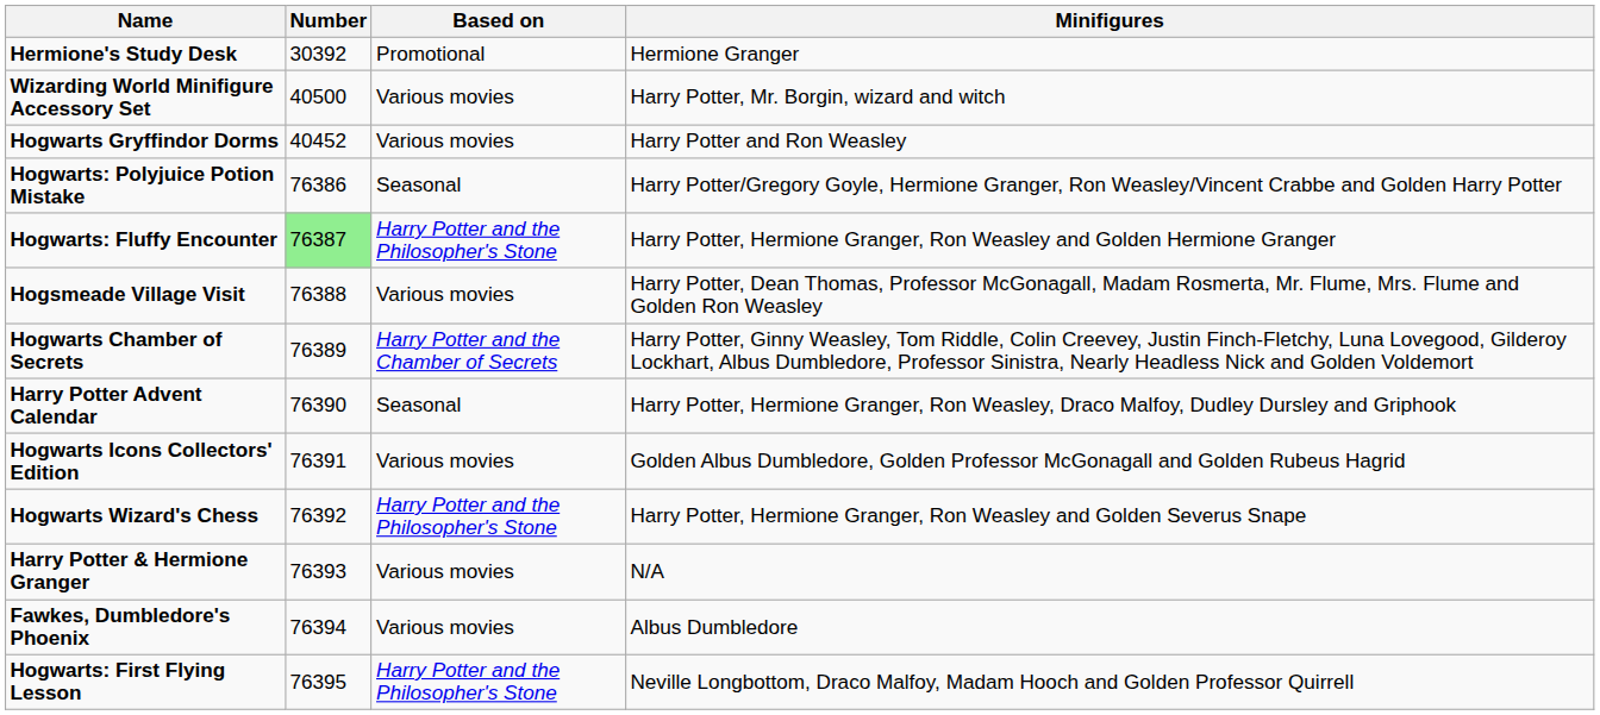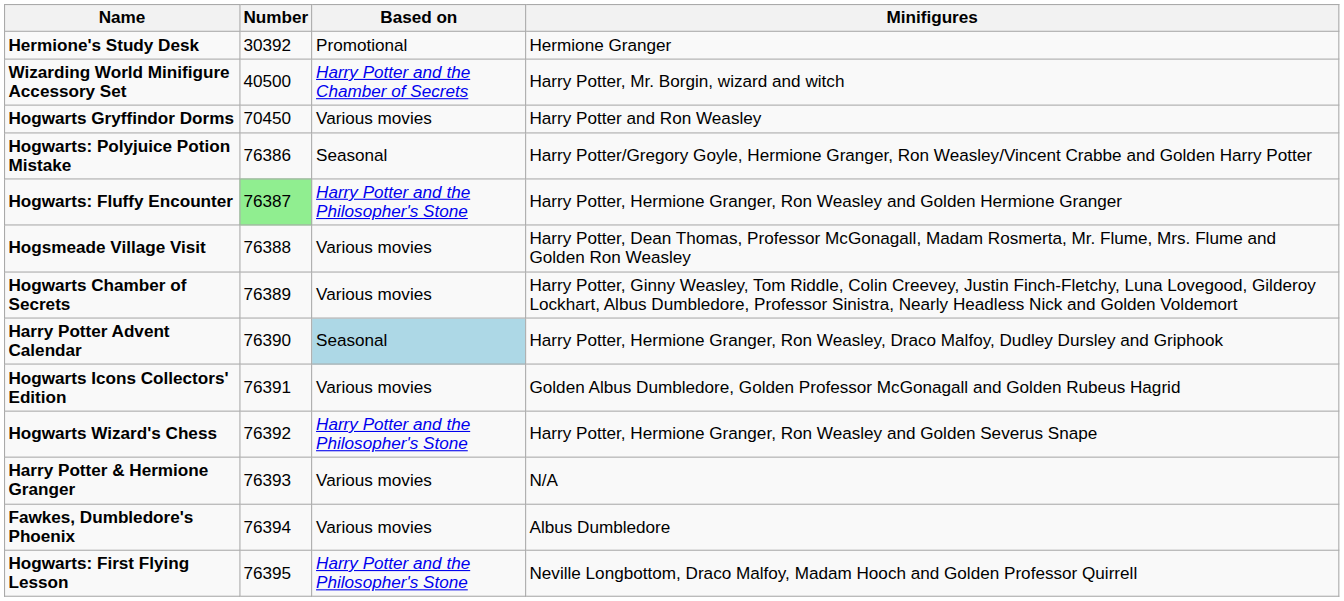 <table class="wikitable">
 <tr>
 <th>Name</th>
 <th>Number</th>
 <th>Based on</th>
 <th>Minifigures</th>
 </tr>
 <tr>
 <td><strong>Hermione's Study Desk</strong></td>
 <td>30392</td>
 <td>Promotional</td>
 <td>Hermione Granger</td>
 </tr>
 <tr>
 <td><strong>Wizarding World Minifigure Accessory Set</strong></td>
 <td>40500</td>
-<td>Various movies</td>
+<td><em><a href='#'>Harry Potter and the Chamber of Secrets</a></em></td>
 <td>Harry Potter, Mr. Borgin, wizard and witch</td>
 </tr>
 <tr>
 <td><strong>Hogwarts Gryffindor Dorms</strong></td>
-<td>40452</td>
+<td>70450</td>
 <td>Various movies</td>
 <td>Harry Potter and Ron Weasley</td>
 </tr>
 <tr>
 <td><strong>Hogwarts: Polyjuice Potion Mistake</strong></td>
 <td>76386</td>
 <td>Seasonal</td>
 <td>Harry Potter/Gregory Goyle, Hermione Granger, Ron Weasley/Vincent Crabbe and Golden Harry Potter</td>
 </tr>
 <tr>
 <td><strong>Hogwarts: Fluffy Encounter</strong></td>
 <td style="background: lightgreen;">76387</td>
 <td><em><a href='#'>Harry Potter and the Philosopher's Stone</a></em></td>
 <td>Harry Potter, Hermione Granger, Ron Weasley and Golden Hermione Granger</td>
 </tr>
 <tr>
 <td><strong>Hogsmeade Village Visit</strong></td>
 <td>76388</td>
 <td>Various movies</td>
 <td>Harry Potter, Dean Thomas, Professor McGonagall, Madam Rosmerta, Mr. Flume, Mrs. Flume and Golden Ron Weasley</td>
 </tr>
 <tr>
 <td><strong>Hogwarts Chamber of Secrets</strong></td>
 <td>76389</td>
-<td><em><a href='#'>Harry Potter and the Chamber of Secrets</a></em></td>
+<td>Various movies</td>
 <td>Harry Potter, Ginny Weasley, Tom Riddle, Colin Creevey, Justin Finch-Fletchy, Luna Lovegood, Gilderoy Lockhart, Albus Dumbledore, Professor Sinistra, Nearly Headless Nick and Golden Voldemort</td>
 </tr>
 <tr>
 <td><strong>Harry Potter Advent Calendar</strong></td>
 <td>76390</td>
-<td>Seasonal</td>
+<td style="background: lightblue;">Seasonal</td>
 <td>Harry Potter, Hermione Granger, Ron Weasley, Draco Malfoy, Dudley Dursley and Griphook</td>
 </tr>
 <tr>
 <td><strong>Hogwarts Icons Collectors' Edition</strong></td>
 <td>76391</td>
 <td>Various movies</td>
 <td>Golden Albus Dumbledore, Golden Professor McGonagall and Golden Rubeus Hagrid</td>
 </tr>
 <tr>
 <td><strong>Hogwarts Wizard's Chess</strong></td>
 <td>76392</td>
 <td><em><a href='#'>Harry Potter and the Philosopher's Stone</a></em></td>
 <td>Harry Potter, Hermione Granger, Ron Weasley and Golden Severus Snape</td>
 </tr>
 <tr>
 <td><strong>Harry Potter & Hermione Granger</strong></td>
 <td>76393</td>
 <td>Various movies</td>
 <td>N/A</td>
 </tr>
 <tr>
 <td><strong>Fawkes, Dumbledore's Phoenix</strong></td>
 <td>76394</td>
 <td>Various movies</td>
 <td>Albus Dumbledore</td>
 </tr>
 <tr>
 <td><strong>Hogwarts: First Flying Lesson</strong></td>
 <td>76395</td>
 <td><em><a href='#'>Harry Potter and the Philosopher's Stone</a></em></td>
 <td>Neville Longbottom, Draco Malfoy, Madam Hooch and Golden Professor Quirrell</td>
 </tr>
 </table>
